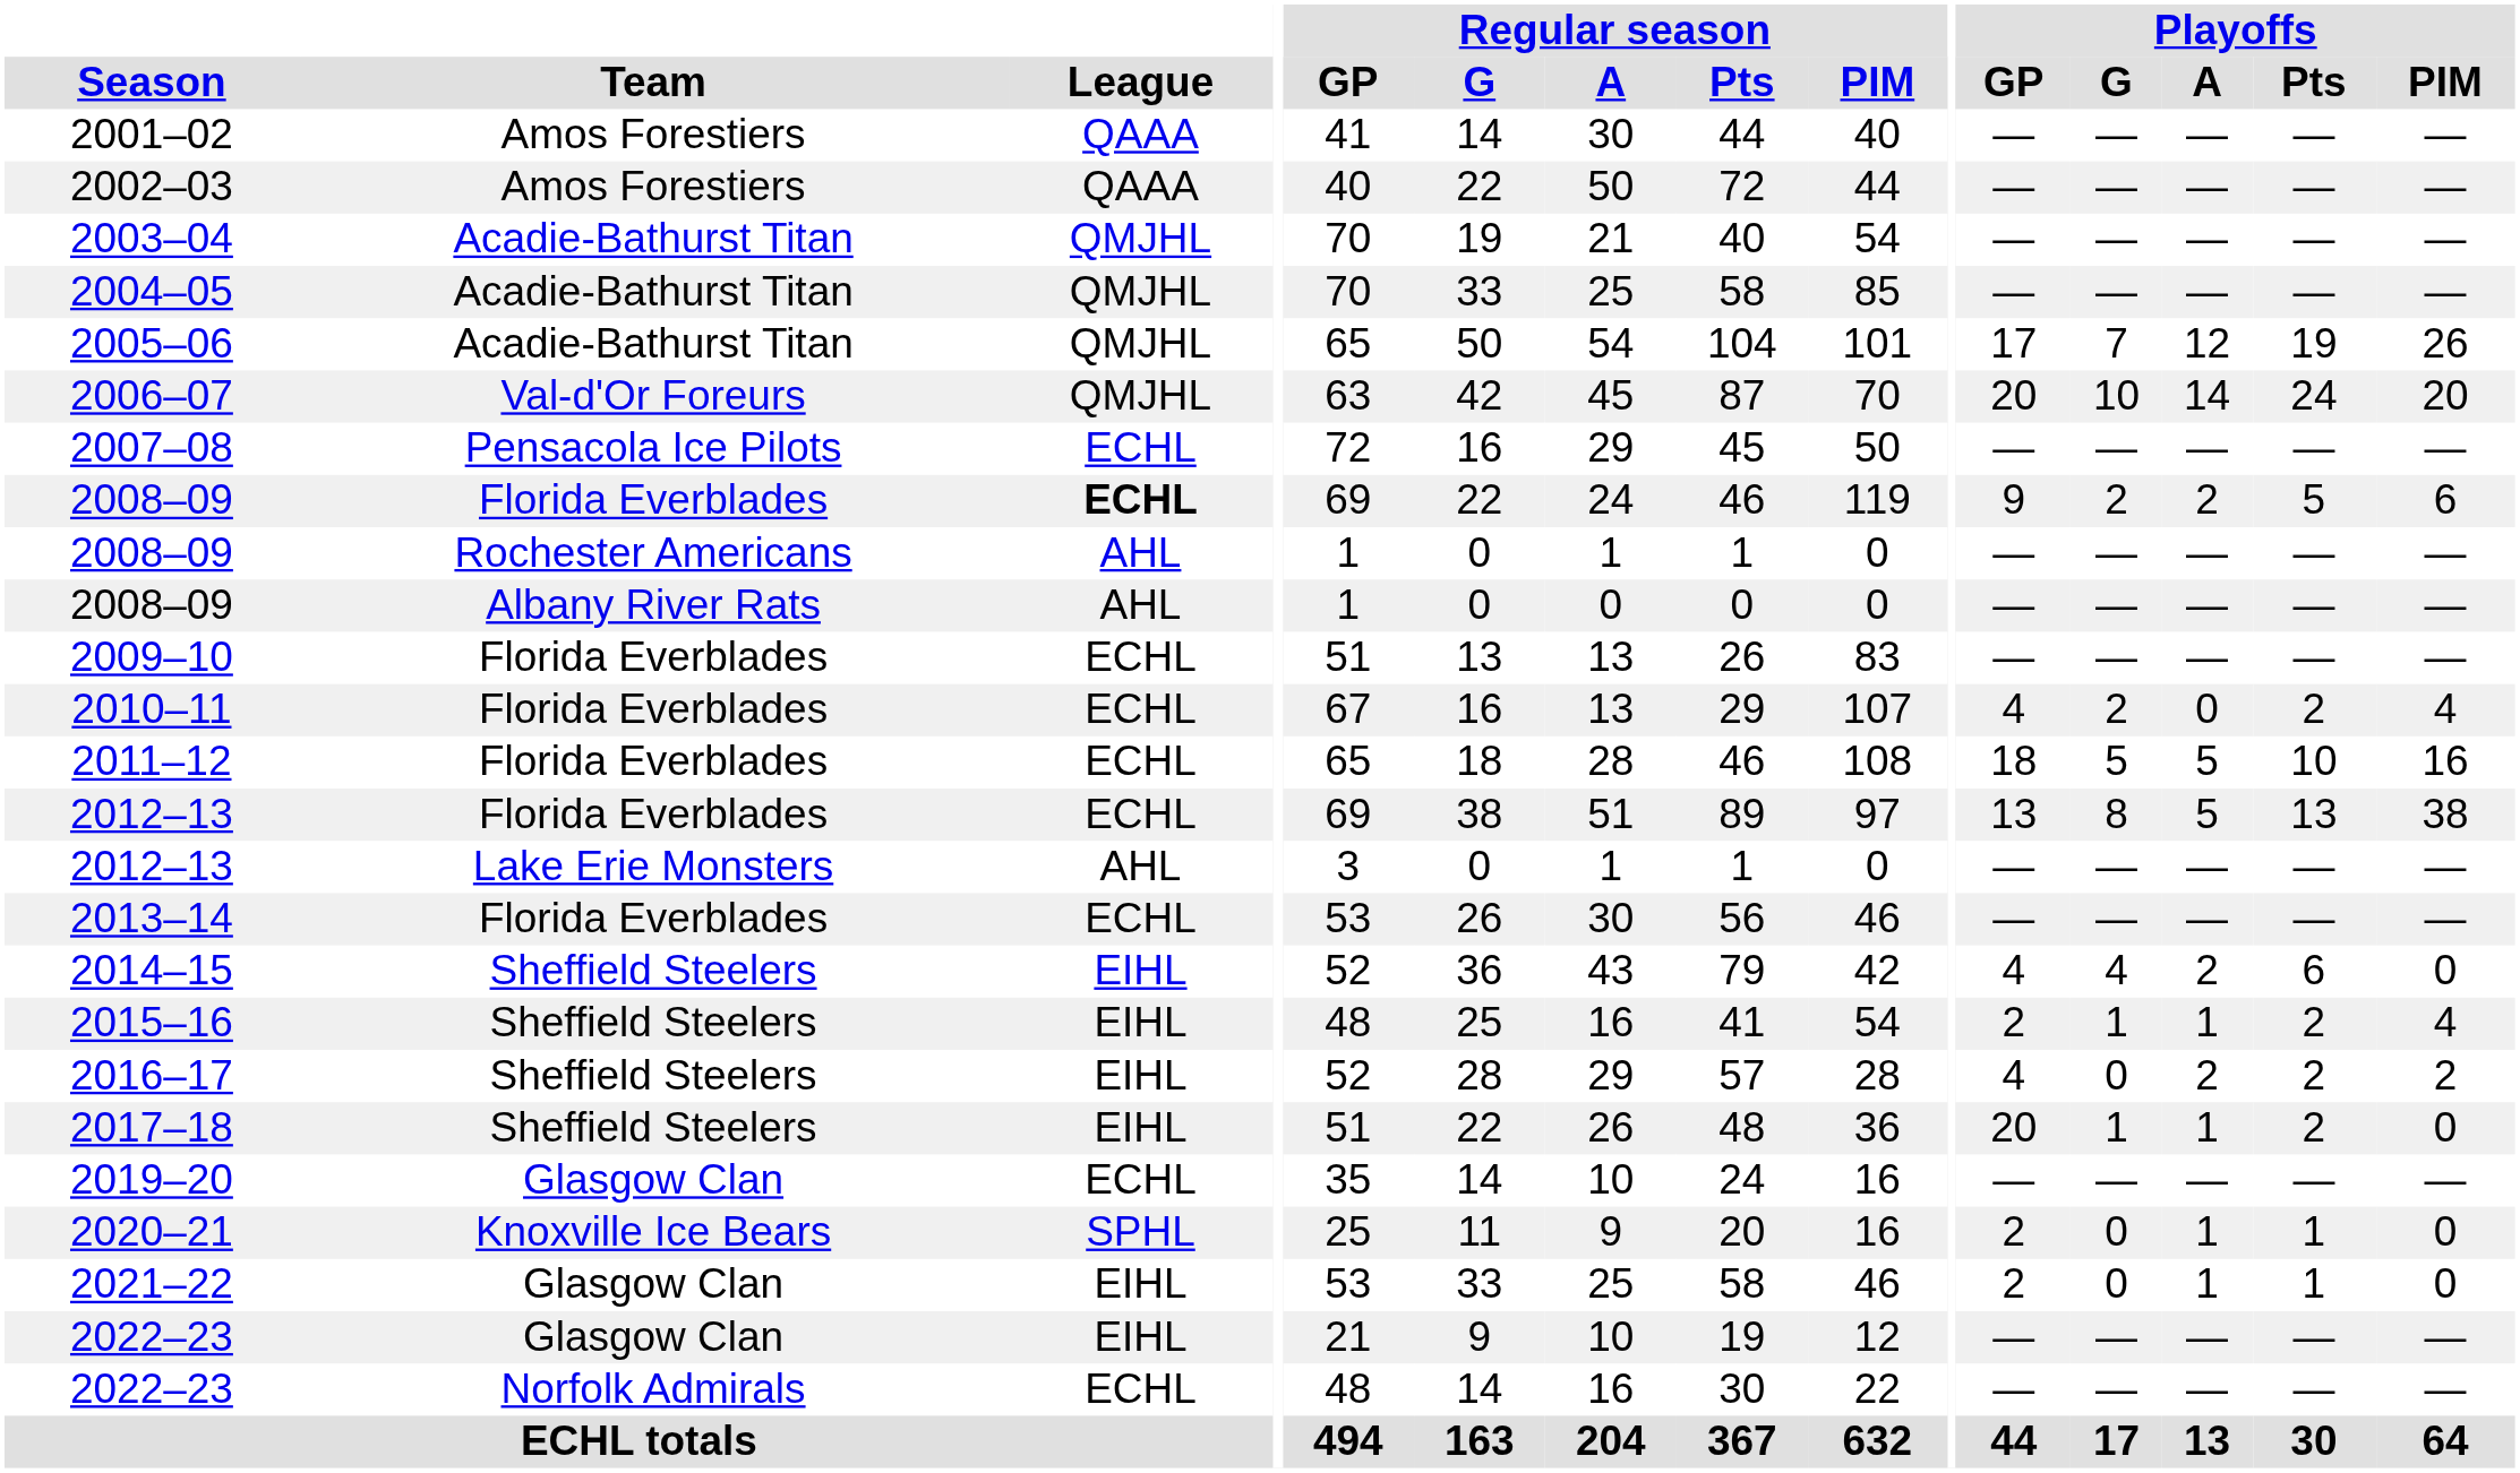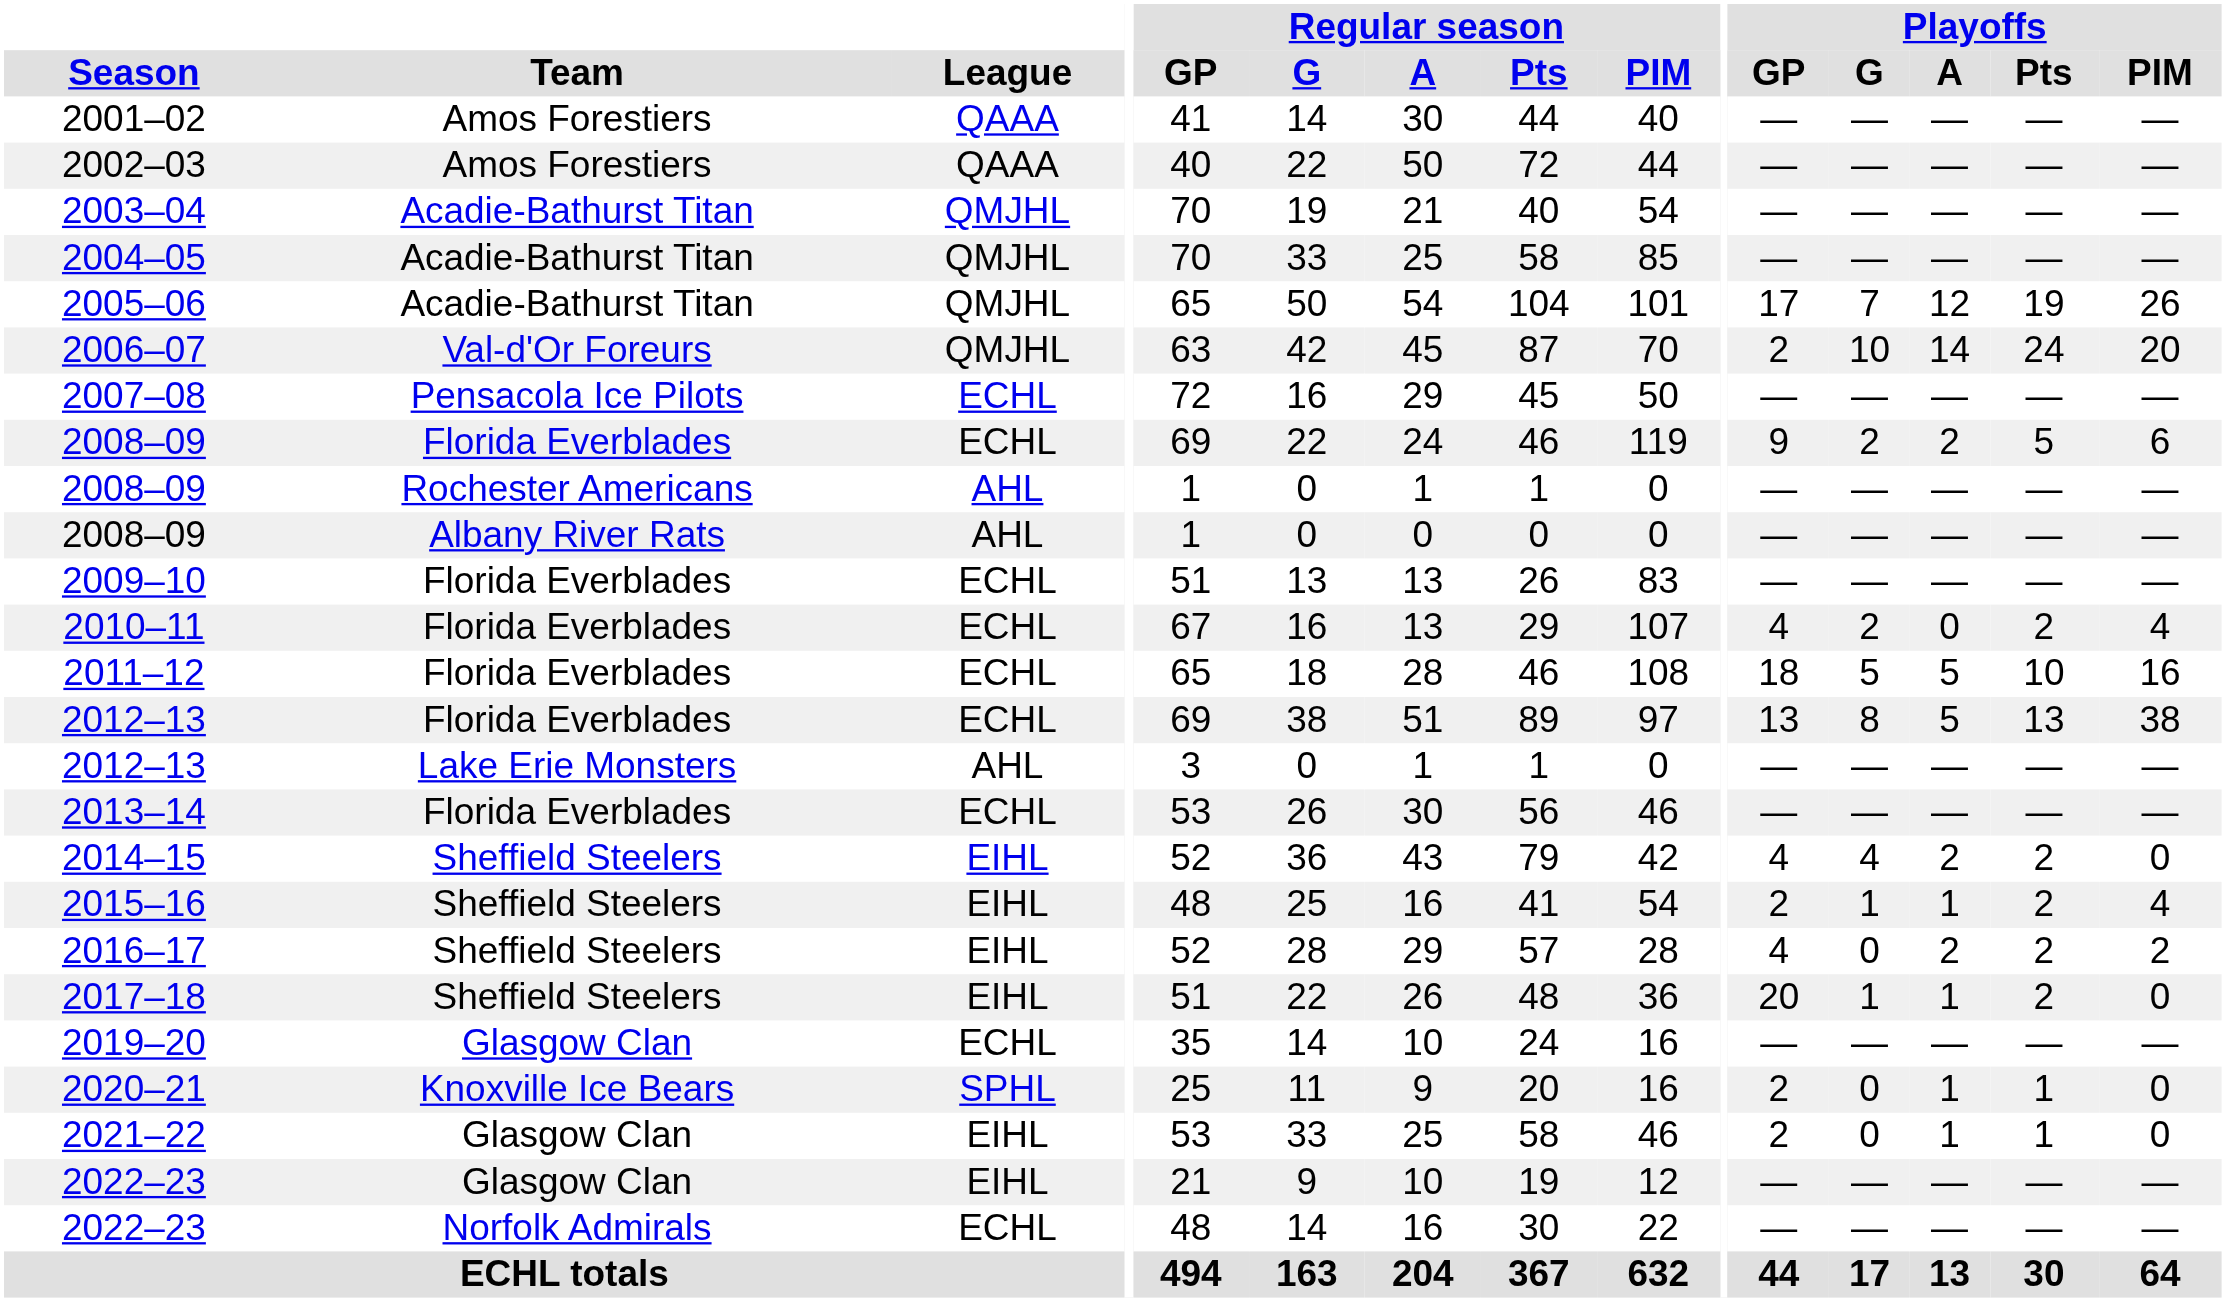 <table border="0" cellpadding="1" cellspacing="0" style="text-align:center; width:60em">
 <tr bgcolor="#e0e0e0">
 <th colspan="3" bgcolor="#ffffff"></th>
 <th rowspan="99" bgcolor="#ffffff"></th>
 <th colspan="5"><a href='#'>Regular season</a></th>
 <th rowspan="99" bgcolor="#ffffff"></th>
 <th colspan="5"><a href='#'>Playoffs</a></th>
 </tr>
 <tr bgcolor="#e0e0e0">
 <th><a href='#'>Season</a></th>
 <th>Team</th>
 <th>League</th>
 <th>GP</th>
 <th><a href='#'>G</a></th>
 <th><a href='#'>A</a></th>
 <th><a href='#'>Pts</a></th>
 <th><a href='#'>PIM</a></th>
 <th>GP</th>
 <th>G</th>
 <th>A</th>
 <th>Pts</th>
 <th>PIM</th>
 </tr>
 <tr>
 <td>2001–02</td>
 <td>Amos Forestiers</td>
 <td><a href='#'>QAAA</a></td>
 <td>41</td>
 <td>14</td>
 <td>30</td>
 <td>44</td>
 <td>40</td>
 <td>—</td>
 <td>—</td>
 <td>—</td>
 <td>—</td>
 <td>—</td>
 </tr>
 <tr bgcolor="#f0f0f0">
 <td>2002–03</td>
 <td>Amos Forestiers</td>
 <td>QAAA</td>
 <td>40</td>
 <td>22</td>
 <td>50</td>
 <td>72</td>
 <td>44</td>
 <td>—</td>
 <td>—</td>
 <td>—</td>
 <td>—</td>
 <td>—</td>
 </tr>
 <tr>
 <td><a href='#'>2003–04</a></td>
 <td><a href='#'>Acadie-Bathurst Titan</a></td>
 <td><a href='#'>QMJHL</a></td>
 <td>70</td>
 <td>19</td>
 <td>21</td>
 <td>40</td>
 <td>54</td>
 <td>—</td>
 <td>—</td>
 <td>—</td>
 <td>—</td>
 <td>—</td>
 </tr>
 <tr bgcolor="#f0f0f0">
 <td><a href='#'>2004–05</a></td>
 <td>Acadie-Bathurst Titan</td>
 <td>QMJHL</td>
 <td>70</td>
 <td>33</td>
 <td>25</td>
 <td>58</td>
 <td>85</td>
 <td>—</td>
 <td>—</td>
 <td>—</td>
 <td>—</td>
 <td>—</td>
 </tr>
 <tr>
 <td><a href='#'>2005–06</a></td>
 <td>Acadie-Bathurst Titan</td>
 <td>QMJHL</td>
 <td>65</td>
 <td>50</td>
 <td>54</td>
 <td>104</td>
 <td>101</td>
 <td>17</td>
 <td>7</td>
 <td>12</td>
 <td>19</td>
 <td>26</td>
 </tr>
 <tr bgcolor="#f0f0f0">
 <td><a href='#'>2006–07</a></td>
 <td><a href='#'>Val-d'Or Foreurs</a></td>
 <td>QMJHL</td>
 <td>63</td>
 <td>42</td>
 <td>45</td>
 <td>87</td>
 <td>70</td>
-<td>20</td>
+<td>2</td>
 <td>10</td>
 <td>14</td>
 <td>24</td>
 <td>20</td>
 </tr>
 <tr>
 <td><a href='#'>2007–08</a></td>
 <td><a href='#'>Pensacola Ice Pilots</a></td>
 <td><a href='#'>ECHL</a></td>
 <td>72</td>
 <td>16</td>
 <td>29</td>
 <td>45</td>
 <td>50</td>
 <td>—</td>
 <td>—</td>
 <td>—</td>
 <td>—</td>
 <td>—</td>
 </tr>
 <tr bgcolor="#f0f0f0">
 <td><a href='#'>2008–09</a></td>
 <td><a href='#'>Florida Everblades</a></td>
-<td><strong>ECHL</strong></td>
+<td>ECHL</td>
 <td>69</td>
 <td>22</td>
 <td>24</td>
 <td>46</td>
 <td>119</td>
 <td>9</td>
 <td>2</td>
 <td>2</td>
 <td>5</td>
 <td>6</td>
 </tr>
 <tr>
 <td><a href='#'>2008–09</a></td>
 <td><a href='#'>Rochester Americans</a></td>
 <td><a href='#'>AHL</a></td>
 <td>1</td>
 <td>0</td>
 <td>1</td>
 <td>1</td>
 <td>0</td>
 <td>—</td>
 <td>—</td>
 <td>—</td>
 <td>—</td>
 <td>—</td>
 </tr>
 <tr bgcolor="#f0f0f0">
 <td>2008–09</td>
 <td><a href='#'>Albany River Rats</a></td>
 <td>AHL</td>
 <td>1</td>
 <td>0</td>
 <td>0</td>
 <td>0</td>
 <td>0</td>
 <td>—</td>
 <td>—</td>
 <td>—</td>
 <td>—</td>
 <td>—</td>
 </tr>
 <tr>
 <td><a href='#'>2009–10</a></td>
 <td>Florida Everblades</td>
 <td>ECHL</td>
 <td>51</td>
 <td>13</td>
 <td>13</td>
 <td>26</td>
 <td>83</td>
 <td>—</td>
 <td>—</td>
 <td>—</td>
 <td>—</td>
 <td>—</td>
 </tr>
 <tr bgcolor="#f0f0f0">
 <td><a href='#'>2010–11</a></td>
 <td>Florida Everblades</td>
 <td>ECHL</td>
 <td>67</td>
 <td>16</td>
 <td>13</td>
 <td>29</td>
 <td>107</td>
 <td>4</td>
 <td>2</td>
 <td>0</td>
 <td>2</td>
 <td>4</td>
 </tr>
 <tr>
 <td><a href='#'>2011–12</a></td>
 <td>Florida Everblades</td>
 <td>ECHL</td>
 <td>65</td>
 <td>18</td>
 <td>28</td>
 <td>46</td>
 <td>108</td>
 <td>18</td>
 <td>5</td>
 <td>5</td>
 <td>10</td>
 <td>16</td>
 </tr>
 <tr bgcolor="#f0f0f0">
 <td><a href='#'>2012–13</a></td>
 <td>Florida Everblades</td>
 <td>ECHL</td>
 <td>69</td>
 <td>38</td>
 <td>51</td>
 <td>89</td>
 <td>97</td>
 <td>13</td>
 <td>8</td>
 <td>5</td>
 <td>13</td>
 <td>38</td>
 </tr>
 <tr>
 <td><a href='#'>2012–13</a></td>
 <td><a href='#'>Lake Erie Monsters</a></td>
 <td>AHL</td>
 <td>3</td>
 <td>0</td>
 <td>1</td>
 <td>1</td>
 <td>0</td>
 <td>—</td>
 <td>—</td>
 <td>—</td>
 <td>—</td>
 <td>—</td>
 </tr>
 <tr bgcolor="#f0f0f0">
 <td><a href='#'>2013–14</a></td>
 <td>Florida Everblades</td>
 <td>ECHL</td>
 <td>53</td>
 <td>26</td>
 <td>30</td>
 <td>56</td>
 <td>46</td>
 <td>—</td>
 <td>—</td>
 <td>—</td>
 <td>—</td>
 <td>—</td>
 </tr>
 <tr>
 <td><a href='#'>2014–15</a></td>
 <td><a href='#'>Sheffield Steelers</a></td>
 <td><a href='#'>EIHL</a></td>
 <td>52</td>
 <td>36</td>
 <td>43</td>
 <td>79</td>
 <td>42</td>
 <td>4</td>
 <td>4</td>
 <td>2</td>
-<td>6</td>
+<td>2</td>
 <td>0</td>
 </tr>
 <tr bgcolor="#f0f0f0">
 <td><a href='#'>2015–16</a></td>
 <td>Sheffield Steelers</td>
 <td>EIHL</td>
 <td>48</td>
 <td>25</td>
 <td>16</td>
 <td>41</td>
 <td>54</td>
 <td>2</td>
 <td>1</td>
 <td>1</td>
 <td>2</td>
 <td>4</td>
 </tr>
 <tr>
 <td><a href='#'>2016–17</a></td>
 <td>Sheffield Steelers</td>
 <td>EIHL</td>
 <td>52</td>
 <td>28</td>
 <td>29</td>
 <td>57</td>
 <td>28</td>
 <td>4</td>
 <td>0</td>
 <td>2</td>
 <td>2</td>
 <td>2</td>
 </tr>
 <tr bgcolor="#f0f0f0">
 <td><a href='#'>2017–18</a></td>
 <td>Sheffield Steelers</td>
 <td>EIHL</td>
 <td>51</td>
 <td>22</td>
 <td>26</td>
 <td>48</td>
 <td>36</td>
 <td>20</td>
 <td>1</td>
 <td>1</td>
 <td>2</td>
 <td>0</td>
 </tr>
 <tr>
 <td><a href='#'>2019–20</a></td>
 <td><a href='#'>Glasgow Clan</a></td>
 <td>ECHL</td>
 <td>35</td>
 <td>14</td>
 <td>10</td>
 <td>24</td>
 <td>16</td>
 <td>—</td>
 <td>—</td>
 <td>—</td>
 <td>—</td>
 <td>—</td>
 </tr>
 <tr bgcolor="#f0f0f0">
 <td><a href='#'>2020–21</a></td>
 <td><a href='#'>Knoxville Ice Bears</a></td>
 <td><a href='#'>SPHL</a></td>
 <td>25</td>
 <td>11</td>
 <td>9</td>
 <td>20</td>
 <td>16</td>
 <td>2</td>
 <td>0</td>
 <td>1</td>
 <td>1</td>
 <td>0</td>
 </tr>
 <tr>
 <td><a href='#'>2021–22</a></td>
 <td>Glasgow Clan</td>
 <td>EIHL</td>
 <td>53</td>
 <td>33</td>
 <td>25</td>
 <td>58</td>
 <td>46</td>
 <td>2</td>
 <td>0</td>
 <td>1</td>
 <td>1</td>
 <td>0</td>
 </tr>
 <tr bgcolor="#f0f0f0">
 <td><a href='#'>2022–23</a></td>
 <td>Glasgow Clan</td>
 <td>EIHL</td>
 <td>21</td>
 <td>9</td>
 <td>10</td>
 <td>19</td>
 <td>12</td>
 <td>—</td>
 <td>—</td>
 <td>—</td>
 <td>—</td>
 <td>—</td>
 </tr>
 <tr>
 <td><a href='#'>2022–23</a></td>
 <td><a href='#'>Norfolk Admirals</a></td>
 <td>ECHL</td>
 <td>48</td>
 <td>14</td>
 <td>16</td>
 <td>30</td>
 <td>22</td>
 <td>—</td>
 <td>—</td>
 <td>—</td>
 <td>—</td>
 <td>—</td>
 </tr>
 <tr ALIGN="center" bgcolor="#e0e0e0">
 <th colspan="3">ECHL totals</th>
 <th>494</th>
 <th>163</th>
 <th>204</th>
 <th>367</th>
 <th>632</th>
 <th>44</th>
 <th>17</th>
 <th>13</th>
 <th>30</th>
 <th>64</th>
 </tr>
 </table>
